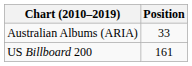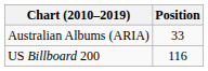 <table class="wikitable sortable">
 <tr>
 <th>Chart (2010–2019)</th>
 <th>Position</th>
 </tr>
 <tr>
 <td>Australian Albums (ARIA)</td>
 <td style="text-align:center;">33</td>
 </tr>
 <tr>
 <td>US <em>Billboard</em> 200</td>
-<td style="text-align:center;">161</td>
+<td style="text-align:center;">116</td>
 </tr>
 </table>
